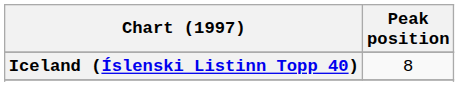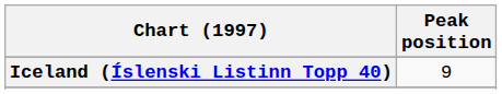 <table class="wikitable sortable plainrowheaders">
 <tr>
 <th>Chart (1997)</th>
 <th>Peak<br>position</th>
 </tr>
 <tr>
 </tr>
 <tr>
 </tr>
 <tr>
 <th scope="row">Iceland (<a href='#'>Íslenski Listinn Topp 40</a>)</th>
-<td align="center">8</td>
+<td align="center">9</td>
 </tr>
 <tr>
 </tr>
 <tr>
 </tr>
 </table>
